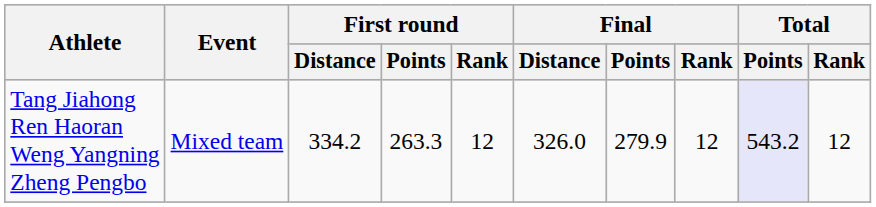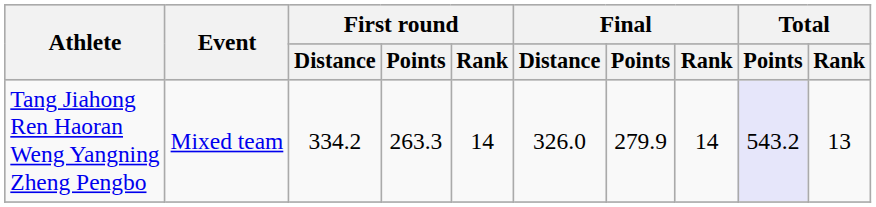 <table class="wikitable" style="font-size:90%">
 <tr>
 <th rowspan=2>Athlete</th>
 <th rowspan=2>Event</th>
 <th colspan=3>First round</th>
 <th colspan=3>Final</th>
 <th colspan=2>Total</th>
 </tr>
 <tr style="font-size:95%">
 <th>Distance</th>
 <th>Points</th>
 <th>Rank</th>
 <th>Distance</th>
 <th>Points</th>
 <th>Rank</th>
 <th>Points</th>
 <th>Rank</th>
 </tr>
 <tr align=center>
 <td align=left><a href='#'>Tang Jiahong</a><br><a href='#'>Ren Haoran</a><br><a href='#'>Weng Yangning</a><br><a href='#'>Zheng Pengbo</a></td>
 <td align=left><a href='#'>Mixed team</a></td>
 <td>334.2</td>
 <td>263.3</td>
-<td>12</td>
+<td>14</td>
 <td>326.0</td>
 <td>279.9</td>
-<td>12</td>
+<td>14</td>
 <td style="background: lavender;">543.2</td>
-<td>12</td>
+<td>13</td>
 </tr>
 </table>
